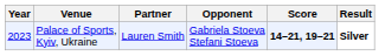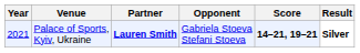 <table class="sortable wikitable" style="font-size: 90%;">
 <tr>
 <th>Year</th>
 <th>Venue</th>
 <th>Partner</th>
 <th>Opponent</th>
 <th>Score</th>
 <th>Result</th>
 </tr>
 <tr style="background:#ECF2FF">
-<td align="center"><a href='#'>2023</a></td>
+<td align="center"><a href='#'>2021</a></td>
 <td align="left"><a href='#'>Palace of Sports</a>,<br><a href='#'>Kyiv</a>, Ukraine</td>
-<td align="left"> <a href='#'>Lauren Smith</a></td>
+<td align="left"><strong> <a href='#'>Lauren Smith</a></strong></td>
 <td align="left"> <a href='#'>Gabriela Stoeva</a><br> <a href='#'>Stefani Stoeva</a></td>
 <td align="left"><strong>14–21, 19–21</strong></td>
 <td style="text-align:left; background:white"> <strong>Silver</strong></td>
 </tr>
 </table>
